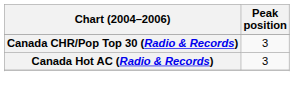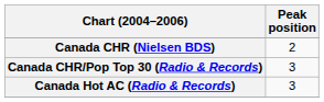 <table class="wikitable sortable plainrowheaders" style="text-align:center">
 <tr>
 <th>Chart (2004–2006)</th>
 <th>Peak<br>position</th>
 </tr>
 <tr>
 </tr>
 <tr>
+</tr>
+<tr>
+<th scope="row">Canada CHR (<a href='#'>Nielsen BDS</a>)</th>
+<td style="text-align:center">2</td>
 </tr>
 <tr>
 <th scope="row">Canada CHR/Pop Top 30 (<em><a href='#'>Radio & Records</a></em>)</th>
 <td>3</td>
 </tr>
 <tr>
 <th scope="row">Canada Hot AC (<em><a href='#'>Radio & Records</a></em>)</th>
 <td>3</td>
 </tr>
 <tr>
 </tr>
 <tr>
 </tr>
 <tr>
 </tr>
 <tr>
 </tr>
 <tr>
 </tr>
 <tr>
 </tr>
 <tr>
 </tr>
 <tr>
 </tr>
 <tr>
 </tr>
 <tr>
 </tr>
 <tr>
 </tr>
 <tr>
 </tr>
 </table>
